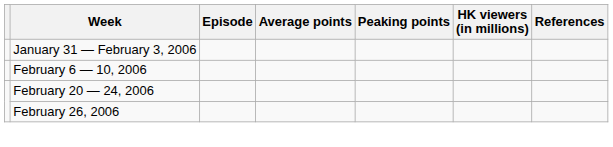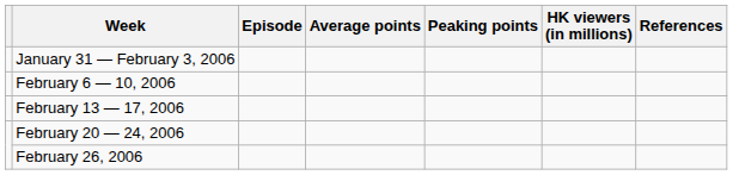 <table class="wikitable">
 <tr>
 <th></th>
 <th>Week</th>
 <th>Episode</th>
 <th>Average points</th>
 <th>Peaking points</th>
 <th>HK viewers<br>(in millions)</th>
 <th>References</th>
 </tr>
 <tr>
 <td></td>
 <td>January 31 — February 3, 2006</td>
 <td></td>
 <td></td>
 <td></td>
 <td></td>
 <td></td>
 </tr>
 <tr>
 <td></td>
 <td>February 6 — 10, 2006</td>
 <td></td>
 <td></td>
 <td></td>
 <td></td>
 <td></td>
 </tr>
 <tr>
+<td></td>
+<td>February 13 — 17, 2006</td>
+<td></td>
+<td></td>
+<td></td>
+<td></td>
+<td></td>
+</tr>
+<tr>
 <td rowspan="2"></td>
 <td>February 20 — 24, 2006</td>
 <td></td>
 <td></td>
 <td></td>
 <td></td>
 <td></td>
 </tr>
 <tr>
 <td>February 26, 2006</td>
 <td></td>
 <td></td>
 <td></td>
 <td></td>
 <td></td>
 </tr>
 </table>
